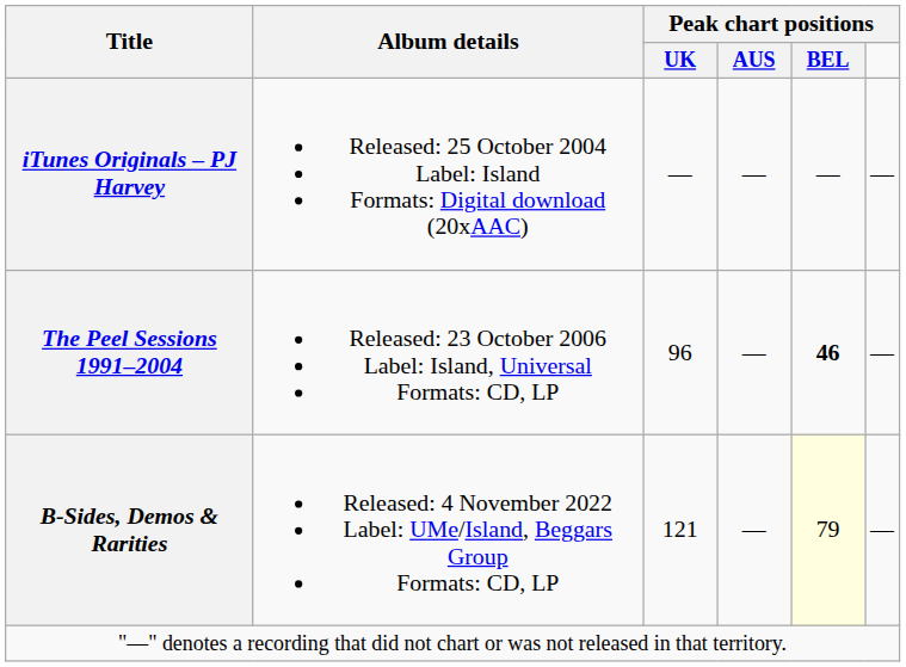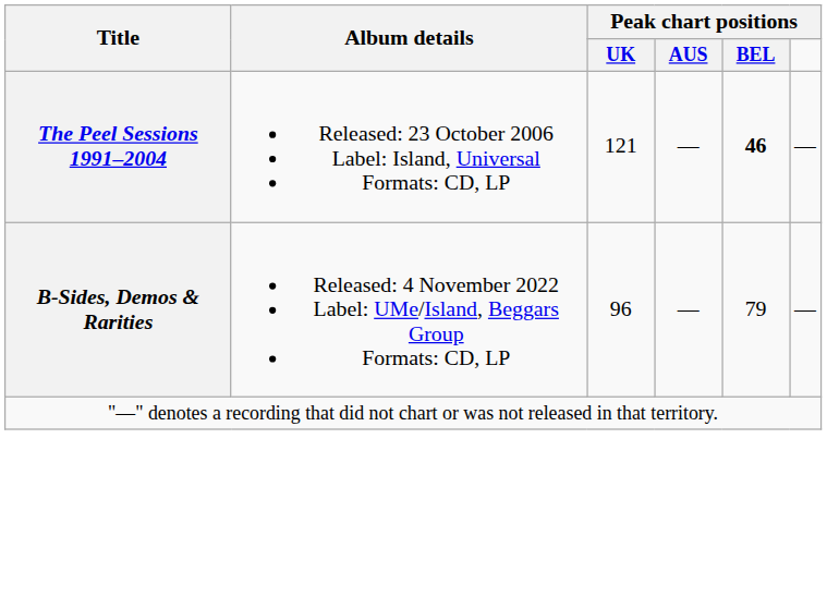 <table class="wikitable plainrowheaders" style="text-align:center;" border="1">
 <tr>
 <th scope="col" rowspan="2" style="width:10em;">Title</th>
 <th scope="col" rowspan="2" style="width:16em;">Album details</th>
 <th scope="col" colspan="4">Peak chart positions</th>
 </tr>
 <tr>
 <th scope="col" style="width:3em;font-size:90%;"><a href='#'>UK</a><br></th>
 <th scope="col" style="width:3em;font-size:90%;"><a href='#'>AUS</a><br></th>
 <th scope="col" style="width:3em;font-size:90%;"><a href='#'>BEL</a><br></th>
 </tr>
 <tr>
-<th scope="row"><em><a href='#'>iTunes Originals – PJ Harvey</a></em></th>
-<td><br><ul><li>Released: 25 October 2004</li><li>Label: Island</li><li>Formats: <a href='#'>Digital download</a> (20x<a href='#'>AAC</a>)</li></ul></td>
-<td>—</td>
-<td>—</td>
-<td>—</td>
-<td>—</td>
-</tr>
-<tr>
 <th scope="row"><em><a href='#'>The Peel Sessions 1991–2004</a></em></th>
 <td><br><ul><li>Released: 23 October 2006</li><li>Label: Island, <a href='#'>Universal</a></li><li>Formats: CD, LP</li></ul></td>
-<td>96</td>
+<td>121</td>
 <td>—</td>
 <td><strong>46</strong></td>
 <td>—</td>
 </tr>
 <tr>
 <th scope="row"><em>B-Sides, Demos & Rarities</em></th>
 <td><br><ul><li>Released: 4 November 2022</li><li>Label: <a href='#'>UMe</a>/<a href='#'>Island</a>, <a href='#'>Beggars Group</a></li><li>Formats: CD, LP</li></ul></td>
-<td>121</td>
+<td>96</td>
 <td>—</td>
-<td style="background: lightyellow;">79</td>
+<td>79</td>
 <td>—</td>
 </tr>
 <tr>
 <td colspan="6" style="font-size:90%">"—" denotes a recording that did not chart or was not released in that territory.</td>
 </tr>
 </table>
